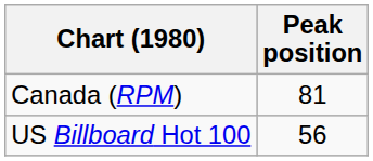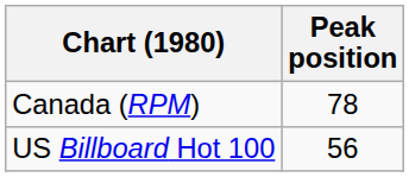 <table class="wikitable sortable">
 <tr>
 <th>Chart (1980)</th>
 <th>Peak<br>position</th>
 </tr>
 <tr>
 <td>Canada (<a href='#'><em>RPM</em></a>)</td>
-<td align="center">81</td>
+<td align="center">78</td>
 </tr>
 <tr>
 <td>US <a href='#'><em>Billboard</em> Hot 100</a></td>
 <td align="center">56</td>
 </tr>
 </table>
